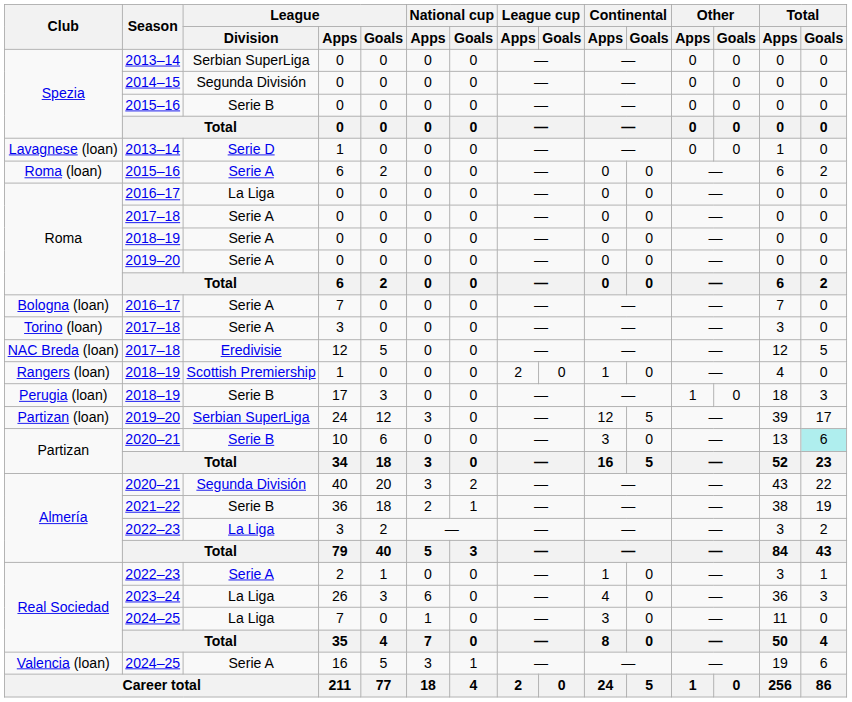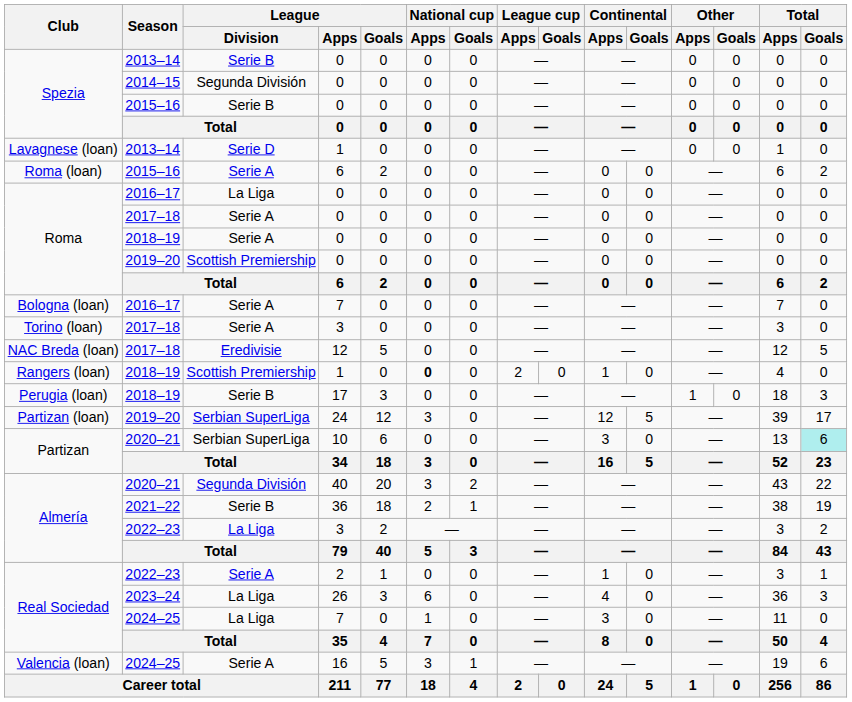 <table class="wikitable" style="text-align:center">
 <tr>
 <th rowspan="2">Club</th>
 <th rowspan="2">Season</th>
 <th colspan="3">League</th>
 <th colspan="2">National cup</th>
 <th colspan="2">League cup</th>
 <th colspan="2">Continental</th>
 <th colspan="2">Other</th>
 <th colspan="2">Total</th>
 </tr>
 <tr>
 <th>Division</th>
 <th>Apps</th>
 <th>Goals</th>
 <th>Apps</th>
 <th>Goals</th>
 <th>Apps</th>
 <th>Goals</th>
 <th>Apps</th>
 <th>Goals</th>
 <th>Apps</th>
 <th>Goals</th>
 <th>Apps</th>
 <th>Goals</th>
 </tr>
 <tr>
 <td rowspan="4"><a href='#'>Spezia</a></td>
 <td><a href='#'>2013–14</a></td>
-<td>Serbian SuperLiga</td>
+<td><a href='#'>Serie B</a></td>
 <td>0</td>
 <td>0</td>
 <td>0</td>
 <td>0</td>
 <td colspan="2">—</td>
 <td colspan="2">—</td>
 <td>0</td>
 <td>0</td>
 <td>0</td>
 <td>0</td>
 </tr>
 <tr>
 <td><a href='#'>2014–15</a></td>
 <td>Segunda División</td>
 <td>0</td>
 <td>0</td>
 <td>0</td>
 <td>0</td>
 <td colspan="2">—</td>
 <td colspan="2">—</td>
 <td>0</td>
 <td>0</td>
 <td>0</td>
 <td>0</td>
 </tr>
 <tr>
 <td><a href='#'>2015–16</a></td>
 <td>Serie B</td>
 <td>0</td>
 <td>0</td>
 <td>0</td>
 <td>0</td>
 <td colspan="2">—</td>
 <td colspan="2">—</td>
 <td>0</td>
 <td>0</td>
 <td>0</td>
 <td>0</td>
 </tr>
 <tr>
 <th colspan="2">Total</th>
 <th>0</th>
 <th>0</th>
 <th>0</th>
 <th>0</th>
 <th colspan="2">—</th>
 <th colspan="2">—</th>
 <th>0</th>
 <th>0</th>
 <th>0</th>
 <th>0</th>
 </tr>
 <tr>
 <td><a href='#'>Lavagnese</a> (loan)</td>
 <td><a href='#'>2013–14</a></td>
 <td><a href='#'>Serie D</a></td>
 <td>1</td>
 <td>0</td>
 <td>0</td>
 <td>0</td>
 <td colspan="2">—</td>
 <td colspan="2">—</td>
 <td>0</td>
 <td>0</td>
 <td>1</td>
 <td>0</td>
 </tr>
 <tr>
 <td><a href='#'>Roma</a> (loan)</td>
 <td><a href='#'>2015–16</a></td>
 <td><a href='#'>Serie A</a></td>
 <td>6</td>
 <td>2</td>
 <td>0</td>
 <td>0</td>
 <td colspan="2">—</td>
 <td>0</td>
 <td>0</td>
 <td colspan="2">—</td>
 <td>6</td>
 <td>2</td>
 </tr>
 <tr>
 <td rowspan="5">Roma</td>
 <td><a href='#'>2016–17</a></td>
 <td>La Liga</td>
 <td>0</td>
 <td>0</td>
 <td>0</td>
 <td>0</td>
 <td colspan="2">—</td>
 <td>0</td>
 <td>0</td>
 <td colspan="2">—</td>
 <td>0</td>
 <td>0</td>
 </tr>
 <tr>
 <td><a href='#'>2017–18</a></td>
 <td>Serie A</td>
 <td>0</td>
 <td>0</td>
 <td>0</td>
 <td>0</td>
 <td colspan="2">—</td>
 <td>0</td>
 <td>0</td>
 <td colspan="2">—</td>
 <td>0</td>
 <td>0</td>
 </tr>
 <tr>
 <td><a href='#'>2018–19</a></td>
 <td>Serie A</td>
 <td>0</td>
 <td>0</td>
 <td>0</td>
 <td>0</td>
 <td colspan="2">—</td>
 <td>0</td>
 <td>0</td>
 <td colspan="2">—</td>
 <td>0</td>
 <td>0</td>
 </tr>
 <tr>
 <td><a href='#'>2019–20</a></td>
-<td>Serie A</td>
+<td><a href='#'>Scottish Premiership</a></td>
 <td>0</td>
 <td>0</td>
 <td>0</td>
 <td>0</td>
 <td colspan="2">—</td>
 <td>0</td>
 <td>0</td>
 <td colspan="2">—</td>
 <td>0</td>
 <td>0</td>
 </tr>
 <tr>
 <th colspan="2">Total</th>
 <th>6</th>
 <th>2</th>
 <th>0</th>
 <th>0</th>
 <th colspan="2">—</th>
 <th>0</th>
 <th>0</th>
 <th colspan="2">—</th>
 <th>6</th>
 <th>2</th>
 </tr>
 <tr>
 <td><a href='#'>Bologna</a> (loan)</td>
 <td><a href='#'>2016–17</a></td>
 <td>Serie A</td>
 <td>7</td>
 <td>0</td>
 <td>0</td>
 <td>0</td>
 <td colspan="2">—</td>
 <td colspan="2">—</td>
 <td colspan="2">—</td>
 <td>7</td>
 <td>0</td>
 </tr>
 <tr>
 <td><a href='#'>Torino</a> (loan)</td>
 <td><a href='#'>2017–18</a></td>
 <td>Serie A</td>
 <td>3</td>
 <td>0</td>
 <td>0</td>
 <td>0</td>
 <td colspan="2">—</td>
 <td colspan="2">—</td>
 <td colspan="2">—</td>
 <td>3</td>
 <td>0</td>
 </tr>
 <tr>
 <td><a href='#'>NAC Breda</a> (loan)</td>
 <td><a href='#'>2017–18</a></td>
 <td><a href='#'>Eredivisie</a></td>
 <td>12</td>
 <td>5</td>
 <td>0</td>
 <td>0</td>
 <td colspan="2">—</td>
 <td colspan="2">—</td>
 <td colspan="2">—</td>
 <td>12</td>
 <td>5</td>
 </tr>
 <tr>
 <td><a href='#'>Rangers</a> (loan)</td>
 <td><a href='#'>2018–19</a></td>
 <td><a href='#'>Scottish Premiership</a></td>
 <td>1</td>
 <td>0</td>
-<td>0</td>
+<td><strong>0</strong></td>
 <td>0</td>
 <td>2</td>
 <td>0</td>
 <td>1</td>
 <td>0</td>
 <td colspan="2">—</td>
 <td>4</td>
 <td>0</td>
 </tr>
 <tr>
 <td><a href='#'>Perugia</a> (loan)</td>
 <td><a href='#'>2018–19</a></td>
 <td>Serie B</td>
 <td>17</td>
 <td>3</td>
 <td>0</td>
 <td>0</td>
 <td colspan="2">—</td>
 <td colspan="2">—</td>
 <td>1</td>
 <td>0</td>
 <td>18</td>
 <td>3</td>
 </tr>
 <tr>
 <td><a href='#'>Partizan</a> (loan)</td>
 <td><a href='#'>2019–20</a></td>
 <td><a href='#'>Serbian SuperLiga</a></td>
 <td>24</td>
 <td>12</td>
 <td>3</td>
 <td>0</td>
 <td colspan="2">—</td>
 <td>12</td>
 <td>5</td>
 <td colspan="2">—</td>
 <td>39</td>
 <td>17</td>
 </tr>
 <tr>
 <td rowspan="2">Partizan</td>
 <td><a href='#'>2020–21</a></td>
-<td><a href='#'>Serie B</a></td>
+<td>Serbian SuperLiga</td>
 <td>10</td>
 <td>6</td>
 <td>0</td>
 <td>0</td>
 <td colspan="2">—</td>
 <td>3</td>
 <td>0</td>
 <td colspan="2">—</td>
 <td>13</td>
 <td style="background: paleturquoise;">6</td>
 </tr>
 <tr>
 <th colspan="2">Total</th>
 <th>34</th>
 <th>18</th>
 <th>3</th>
 <th>0</th>
 <th colspan="2">—</th>
 <th>16</th>
 <th>5</th>
 <th colspan="2">—</th>
 <th>52</th>
 <th>23</th>
 </tr>
 <tr>
 <td rowspan="4"><a href='#'>Almería</a></td>
 <td><a href='#'>2020–21</a></td>
 <td><a href='#'>Segunda División</a></td>
 <td>40</td>
 <td>20</td>
 <td>3</td>
 <td>2</td>
 <td colspan="2">—</td>
 <td colspan="2">—</td>
 <td colspan="2">—</td>
 <td>43</td>
 <td>22</td>
 </tr>
 <tr>
 <td><a href='#'>2021–22</a></td>
 <td>Serie B</td>
 <td>36</td>
 <td>18</td>
 <td>2</td>
 <td>1</td>
 <td colspan="2">—</td>
 <td colspan="2">—</td>
 <td colspan="2">—</td>
 <td>38</td>
 <td>19</td>
 </tr>
 <tr>
 <td><a href='#'>2022–23</a></td>
 <td><a href='#'>La Liga</a></td>
 <td>3</td>
 <td>2</td>
 <td colspan="2">—</td>
 <td colspan="2">—</td>
 <td colspan="2">—</td>
 <td colspan="2">—</td>
 <td>3</td>
 <td>2</td>
 </tr>
 <tr>
 <th colspan="2">Total</th>
 <th>79</th>
 <th>40</th>
 <th>5</th>
 <th>3</th>
 <th colspan="2">—</th>
 <th colspan="2">—</th>
 <th colspan="2">—</th>
 <th>84</th>
 <th>43</th>
 </tr>
 <tr>
 <td rowspan="4"><a href='#'>Real Sociedad</a></td>
 <td><a href='#'>2022–23</a></td>
 <td><a href='#'>Serie A</a></td>
 <td>2</td>
 <td>1</td>
 <td>0</td>
 <td>0</td>
 <td colspan="2">—</td>
 <td>1</td>
 <td>0</td>
 <td colspan="2">—</td>
 <td>3</td>
 <td>1</td>
 </tr>
 <tr>
 <td><a href='#'>2023–24</a></td>
 <td>La Liga</td>
 <td>26</td>
 <td>3</td>
 <td>6</td>
 <td>0</td>
 <td colspan="2">—</td>
 <td>4</td>
 <td>0</td>
 <td colspan="2">—</td>
 <td>36</td>
 <td>3</td>
 </tr>
 <tr>
 <td><a href='#'>2024–25</a></td>
 <td>La Liga</td>
 <td>7</td>
 <td>0</td>
 <td>1</td>
 <td>0</td>
 <td colspan="2">—</td>
 <td>3</td>
 <td>0</td>
 <td colspan="2">—</td>
 <td>11</td>
 <td>0</td>
 </tr>
 <tr>
 <th colspan="2">Total</th>
 <th>35</th>
 <th>4</th>
 <th>7</th>
 <th>0</th>
 <th colspan="2">—</th>
 <th>8</th>
 <th>0</th>
 <th colspan="2">—</th>
 <th>50</th>
 <th>4</th>
 </tr>
 <tr>
 <td><a href='#'>Valencia</a> (loan)</td>
 <td><a href='#'>2024–25</a></td>
 <td>Serie A</td>
 <td>16</td>
 <td>5</td>
 <td>3</td>
 <td>1</td>
 <td colspan="2">—</td>
 <td colspan="2">—</td>
 <td colspan="2">—</td>
 <td>19</td>
 <td>6</td>
 </tr>
 <tr>
 <th colspan="3">Career total</th>
 <th>211</th>
 <th>77</th>
 <th>18</th>
 <th>4</th>
 <th>2</th>
 <th>0</th>
 <th>24</th>
 <th>5</th>
 <th>1</th>
 <th>0</th>
 <th>256</th>
 <th>86</th>
 </tr>
 </table>
